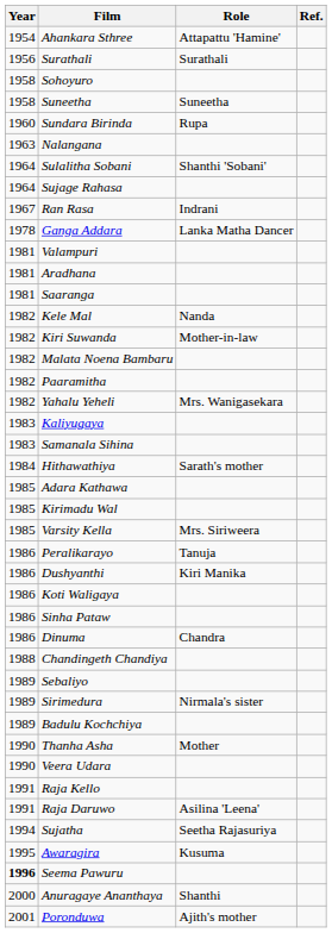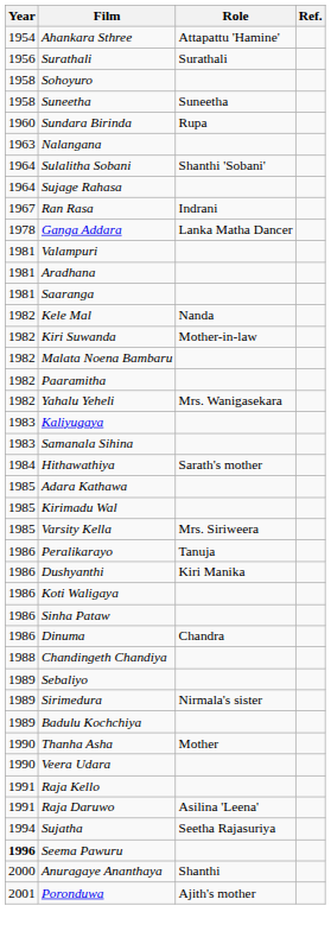 <table class="wikitable">
 <tr>
 <th>Year</th>
 <th>Film</th>
 <th>Role</th>
 <th>Ref.</th>
 </tr>
 <tr>
 <td>1954</td>
 <td><em>Ahankara Sthree</em></td>
 <td>Attapattu 'Hamine'</td>
 <td></td>
 </tr>
 <tr>
 <td>1956</td>
 <td><em>Surathali</em></td>
 <td>Surathali</td>
 <td></td>
 </tr>
 <tr>
 <td>1958</td>
 <td><em>Sohoyuro</em></td>
 <td></td>
 <td></td>
 </tr>
 <tr>
 <td>1958</td>
 <td><em>Suneetha</em></td>
 <td>Suneetha</td>
 <td></td>
 </tr>
 <tr>
 <td>1960</td>
 <td><em>Sundara Birinda</em></td>
 <td>Rupa</td>
 <td></td>
 </tr>
 <tr>
 <td>1963</td>
 <td><em>Nalangana</em></td>
 <td></td>
 <td></td>
 </tr>
 <tr>
 <td>1964</td>
 <td><em>Sulalitha Sobani</em></td>
 <td>Shanthi 'Sobani'</td>
 <td></td>
 </tr>
 <tr>
 <td>1964</td>
 <td><em>Sujage Rahasa</em></td>
 <td></td>
 <td></td>
 </tr>
 <tr>
 <td>1967</td>
 <td><em>Ran Rasa</em></td>
 <td>Indrani</td>
 <td></td>
 </tr>
 <tr>
 <td>1978</td>
 <td><em><a href='#'>Ganga Addara</a></em></td>
 <td>Lanka Matha Dancer</td>
 <td></td>
 </tr>
 <tr>
 <td>1981</td>
 <td><em>Valampuri</em></td>
 <td></td>
 <td></td>
 </tr>
 <tr>
 <td>1981</td>
 <td><em>Aradhana</em></td>
 <td></td>
 <td></td>
 </tr>
 <tr>
 <td>1981</td>
 <td><em>Saaranga</em></td>
 <td></td>
 <td></td>
 </tr>
 <tr>
 <td>1982</td>
 <td><em>Kele Mal</em></td>
 <td>Nanda</td>
 <td></td>
 </tr>
 <tr>
 <td>1982</td>
 <td><em>Kiri Suwanda</em></td>
 <td>Mother-in-law</td>
 <td></td>
 </tr>
 <tr>
 <td>1982</td>
 <td><em>Malata Noena Bambaru</em></td>
 <td></td>
 <td></td>
 </tr>
 <tr>
 <td>1982</td>
 <td><em>Paaramitha</em></td>
 <td></td>
 <td></td>
 </tr>
 <tr>
 <td>1982</td>
 <td><em>Yahalu Yeheli</em></td>
 <td>Mrs. Wanigasekara</td>
 <td></td>
 </tr>
 <tr>
 <td>1983</td>
 <td><em><a href='#'>Kaliyugaya</a></em></td>
 <td></td>
 <td></td>
 </tr>
 <tr>
 <td>1983</td>
 <td><em>Samanala Sihina</em></td>
 <td></td>
 <td></td>
 </tr>
 <tr>
 <td>1984</td>
 <td><em>Hithawathiya</em></td>
 <td>Sarath's mother</td>
 <td></td>
 </tr>
 <tr>
 <td>1985</td>
 <td><em>Adara Kathawa</em></td>
 <td></td>
 <td></td>
 </tr>
 <tr>
 <td>1985</td>
 <td><em>Kirimadu Wal</em></td>
 <td></td>
 <td></td>
 </tr>
 <tr>
 <td>1985</td>
 <td><em>Varsity Kella</em></td>
 <td>Mrs. Siriweera</td>
 <td></td>
 </tr>
 <tr>
 <td>1986</td>
 <td><em>Peralikarayo</em></td>
 <td>Tanuja</td>
 <td></td>
 </tr>
 <tr>
 <td>1986</td>
 <td><em>Dushyanthi</em></td>
 <td>Kiri Manika</td>
 <td></td>
 </tr>
 <tr>
 <td>1986</td>
 <td><em>Koti Waligaya</em></td>
 <td></td>
 <td></td>
 </tr>
 <tr>
 <td>1986</td>
 <td><em>Sinha Pataw</em></td>
 <td></td>
 <td></td>
 </tr>
 <tr>
 <td>1986</td>
 <td><em>Dinuma</em></td>
 <td>Chandra</td>
 <td></td>
 </tr>
 <tr>
 <td>1988</td>
 <td><em>Chandingeth Chandiya</em></td>
 <td></td>
 <td></td>
 </tr>
 <tr>
 <td>1989</td>
 <td><em>Sebaliyo</em></td>
 <td></td>
 <td></td>
 </tr>
 <tr>
 <td>1989</td>
 <td><em>Sirimedura</em></td>
 <td>Nirmala's sister</td>
 <td></td>
 </tr>
 <tr>
 <td>1989</td>
 <td><em>Badulu Kochchiya</em></td>
 <td></td>
 <td></td>
 </tr>
 <tr>
 <td>1990</td>
 <td><em>Thanha Asha</em></td>
 <td>Mother</td>
 <td></td>
 </tr>
 <tr>
 <td>1990</td>
 <td><em>Veera Udara</em></td>
 <td></td>
 <td></td>
 </tr>
 <tr>
 <td>1991</td>
 <td><em>Raja Kello</em></td>
 <td></td>
 <td></td>
 </tr>
 <tr>
 <td>1991</td>
 <td><em>Raja Daruwo</em></td>
 <td>Asilina 'Leena'</td>
 <td></td>
 </tr>
 <tr>
 <td>1994</td>
 <td><em>Sujatha</em></td>
 <td>Seetha Rajasuriya</td>
 <td></td>
 </tr>
 <tr>
-<td>1995</td>
-<td><em><a href='#'>Awaragira</a></em></td>
-<td>Kusuma</td>
-<td></td>
-</tr>
-<tr>
 <td><strong>1996</strong></td>
 <td><em>Seema Pawuru</em></td>
 <td></td>
 <td></td>
 </tr>
 <tr>
 <td>2000</td>
 <td><em>Anuragaye Ananthaya</em></td>
 <td>Shanthi</td>
 <td></td>
 </tr>
 <tr>
 <td>2001</td>
 <td><em><a href='#'>Poronduwa</a></em></td>
 <td>Ajith's mother</td>
 <td></td>
 </tr>
 </table>
